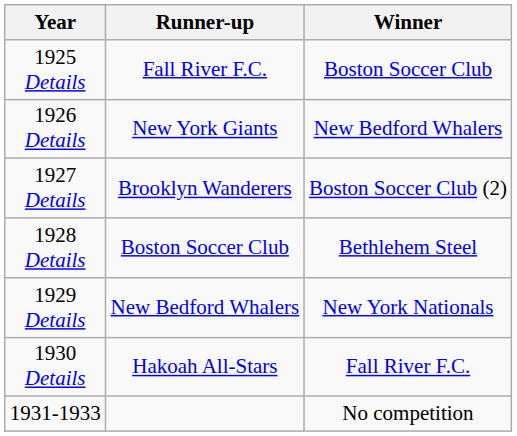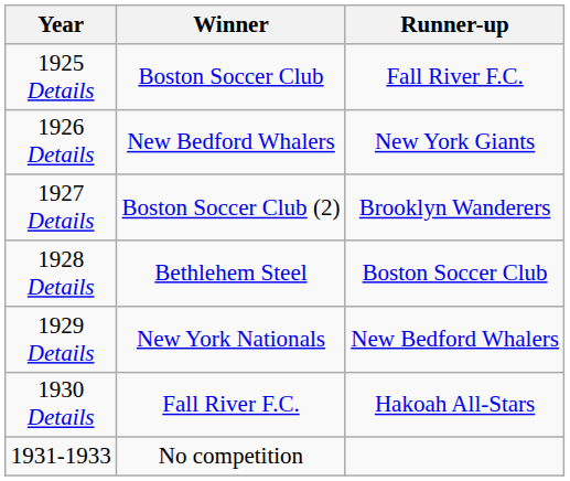 <table class="wikitable" style="font-size:90%; text-align: center;">
 <tr>
 <th>Year</th>
+<th>Winner</th>
 <th>Runner-up</th>
-<th>Winner</th>
 </tr>
 <tr>
 <td>1925 <br> <em><a href='#'>Details</a></em></td>
+<td><a href='#'>Boston Soccer Club</a></td>
 <td><a href='#'>Fall River F.C.</a></td>
+</tr>
+<tr>
+<td>1926 <br> <em><a href='#'>Details</a></em></td>
+<td><a href='#'>New Bedford Whalers</a></td>
+<td><a href='#'>New York Giants</a></td>
+</tr>
+<tr>
+<td>1927 <br> <em><a href='#'>Details</a></em></td>
+<td><a href='#'>Boston Soccer Club</a> (2)</td>
+<td><a href='#'>Brooklyn Wanderers</a></td>
+</tr>
+<tr>
+<td>1928 <br> <em><a href='#'>Details</a></em></td>
+<td><a href='#'>Bethlehem Steel</a></td>
 <td><a href='#'>Boston Soccer Club</a></td>
 </tr>
 <tr>
-<td>1926 <br> <em><a href='#'>Details</a></em></td>
-<td><a href='#'>New York Giants</a></td>
+<td>1929 <br> <em><a href='#'>Details</a></em></td>
+<td><a href='#'>New York Nationals</a></td>
 <td><a href='#'>New Bedford Whalers</a></td>
 </tr>
 <tr>
-<td>1927 <br> <em><a href='#'>Details</a></em></td>
-<td><a href='#'>Brooklyn Wanderers</a></td>
-<td><a href='#'>Boston Soccer Club</a> (2)</td>
-</tr>
-<tr>
-<td>1928 <br> <em><a href='#'>Details</a></em></td>
-<td><a href='#'>Boston Soccer Club</a></td>
-<td><a href='#'>Bethlehem Steel</a></td>
-</tr>
-<tr>
-<td>1929 <br> <em><a href='#'>Details</a></em></td>
-<td><a href='#'>New Bedford Whalers</a></td>
-<td><a href='#'>New York Nationals</a></td>
-</tr>
-<tr>
 <td>1930 <br> <em><a href='#'>Details</a></em></td>
+<td><a href='#'>Fall River F.C.</a></td>
 <td><a href='#'>Hakoah All-Stars</a></td>
-<td><a href='#'>Fall River F.C.</a></td>
 </tr>
 <tr>
 <td>1931-1933</td>
+<td>No competition</td>
 <td></td>
-<td>No competition</td>
 </tr>
 </table>
